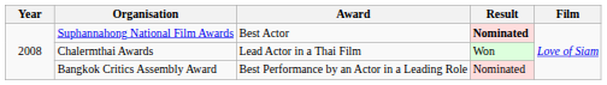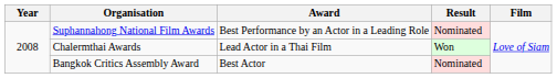 <table class="wikitable">
 <tr>
 <th width="60">Year</th>
 <th>Organisation</th>
 <th>Award</th>
 <th width="80">Result</th>
 <th>Film</th>
 </tr>
 <tr>
 <td rowspan="3" align="center">2008</td>
 <td><a href='#'>Suphannahong National Film Awards</a></td>
-<td>Best Actor</td>
-<td style="background: #ffdddd"><strong>Nominated</strong></td>
+<td>Best Performance by an Actor in a Leading Role</td>
+<td style="background: #ffdddd">Nominated</td>
 <td rowspan="3"><em><a href='#'>Love of Siam</a></em></td>
 </tr>
 <tr>
 <td>Chalermthai Awards</td>
 <td>Lead Actor in a Thai Film</td>
 <td style="background: #ddffdd">Won</td>
 </tr>
 <tr>
 <td>Bangkok Critics Assembly Award</td>
-<td>Best Performance by an Actor in a Leading Role</td>
+<td>Best Actor</td>
 <td style="background: #ffdddd">Nominated</td>
 </tr>
 </table>
